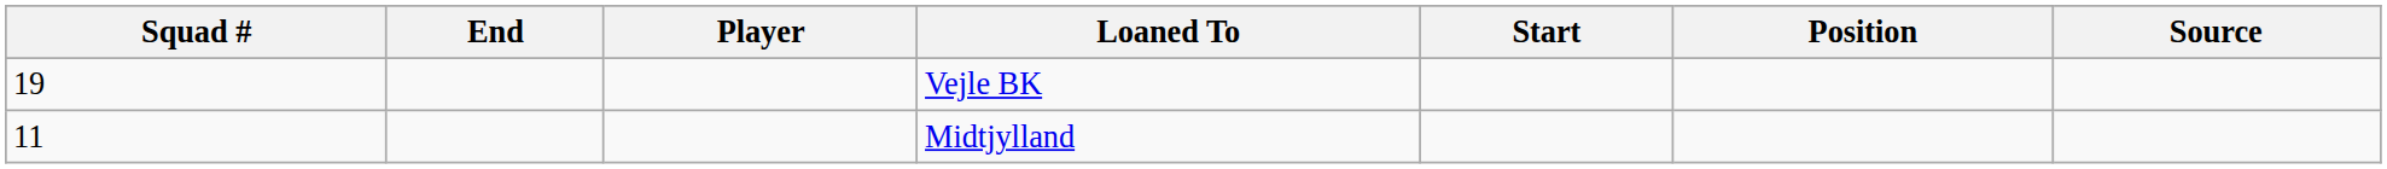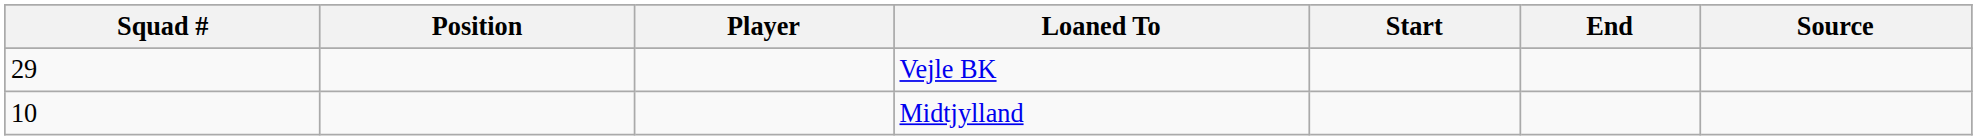 <table class="wikitable sortable" style="width:90%; text-align:center; font-size:95%; text-align:left;">
 <tr>
 <th>Squad #</th>
-<th>End</th>
+<th>Position</th>
 <th>Player</th>
 <th>Loaned To</th>
 <th>Start</th>
-<th>Position</th>
+<th>End</th>
 <th>Source</th>
 </tr>
 <tr>
-<td>19</td>
+<td>29</td>
 <td></td>
 <td></td>
 <td> <a href='#'>Vejle BK</a></td>
 <td></td>
 <td></td>
 <td></td>
 </tr>
 <tr>
-<td>11</td>
+<td>10</td>
 <td></td>
 <td></td>
 <td> <a href='#'>Midtjylland</a></td>
 <td></td>
 <td></td>
 <td></td>
 </tr>
 </table>
